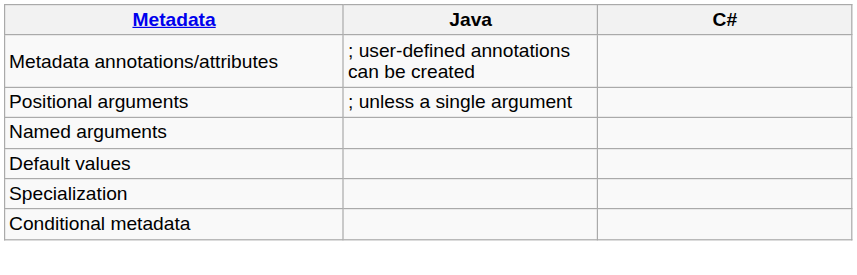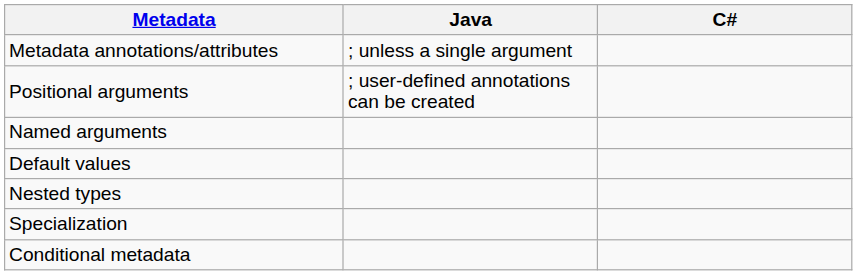 <table class="wikitable" style="width:80%;">
 <tr>
 <th style="width:40%;"><a href='#'>Metadata</a></th>
 <th style="width:30%;">Java</th>
 <th style="width:30%;">C#</th>
 </tr>
 <tr>
 <td>Metadata annotations/attributes</td>
-<td>; user-defined annotations can be created</td>
+<td>; unless a single argument</td>
 <td></td>
 </tr>
 <tr>
 <td>Positional arguments</td>
-<td>; unless a single argument</td>
+<td>; user-defined annotations can be created</td>
 <td></td>
 </tr>
 <tr>
 <td>Named arguments</td>
 <td></td>
 <td></td>
 </tr>
 <tr>
 <td>Default values</td>
+<td></td>
+<td></td>
+</tr>
+<tr>
+<td>Nested types</td>
 <td></td>
 <td></td>
 </tr>
 <tr>
 <td>Specialization</td>
 <td></td>
 <td></td>
 </tr>
 <tr>
 <td>Conditional metadata</td>
 <td></td>
 <td></td>
 </tr>
 </table>
